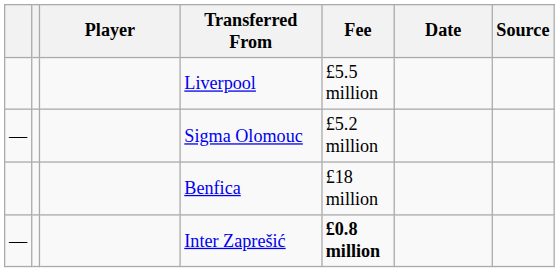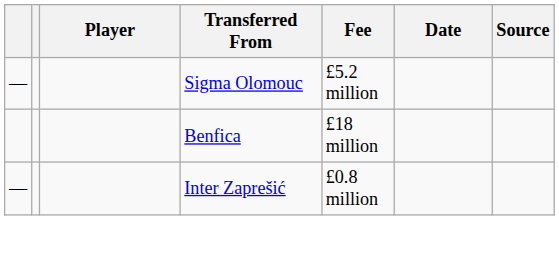 <table class="wikitable plainrowheaders sortable" style="font-size:88%">
 <tr>
 <th></th>
 <th></th>
 <th scope=col width=102><strong>Player</strong></th>
 <th scope=col width=103><strong>Transferred From</strong></th>
 <th scope=col width=50><strong>Fee</strong></th>
 <th scope=col width=69><strong>Date</strong></th>
 <th><strong>Source</strong></th>
-</tr>
-<tr>
-<td align=center></td>
-<td align=center></td>
-<td></td>
-<td> <a href='#'>Liverpool</a></td>
-<td>£5.5 million</td>
-<td></td>
-<td></td>
 </tr>
 <tr>
 <td align=center>—</td>
 <td align=center></td>
 <td></td>
 <td> <a href='#'>Sigma Olomouc</a></td>
 <td>£5.2 million</td>
 <td></td>
 <td></td>
 </tr>
 <tr>
 <td align=center></td>
 <td align=center></td>
 <td></td>
 <td> <a href='#'>Benfica</a></td>
 <td>£18 million</td>
 <td></td>
 <td></td>
 </tr>
 <tr>
 <td align=center>—</td>
 <td align=center></td>
 <td></td>
 <td> <a href='#'>Inter Zaprešić</a></td>
-<td><strong>£0.8 million</strong></td>
+<td>£0.8 million</td>
 <td></td>
 <td></td>
 </tr>
 </table>
